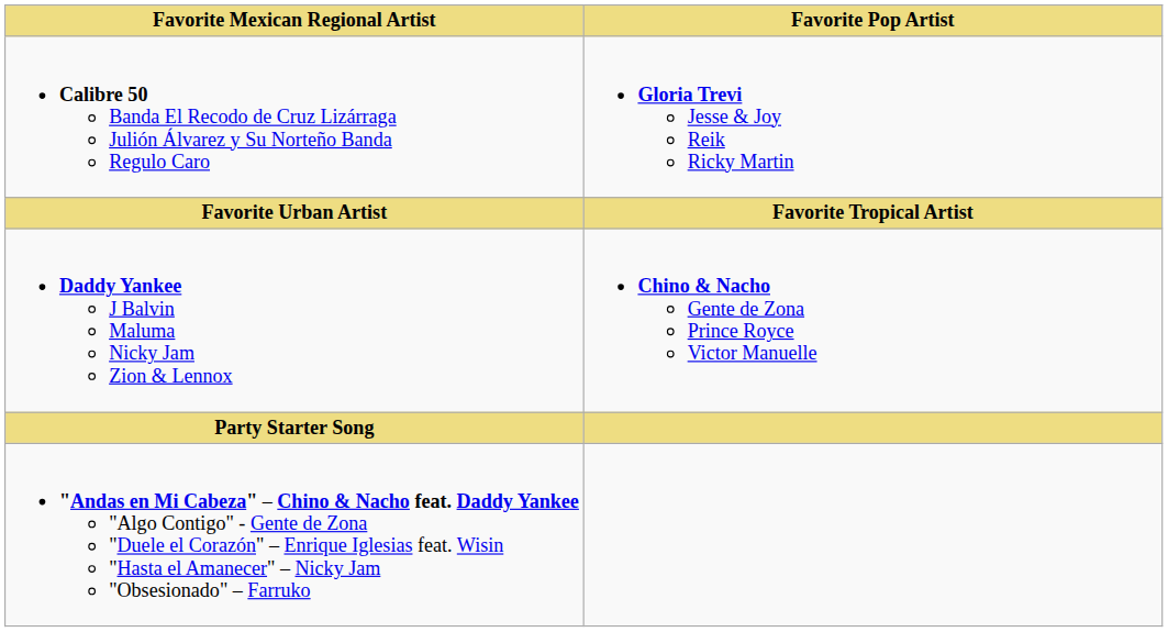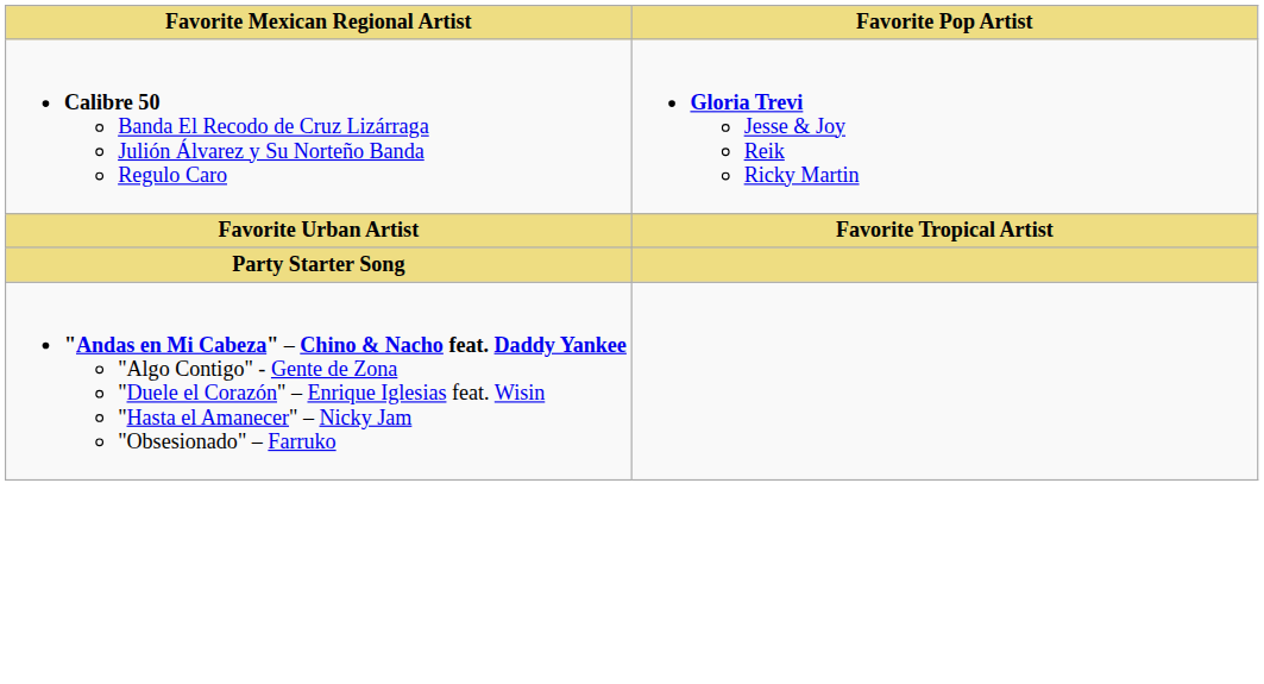 <table class=wikitable>
 <tr>
 <th style="background:#EEDD82; width:50%">Favorite Mexican Regional Artist</th>
 <th style="background:#EEDD82; width:50%">Favorite Pop Artist</th>
 </tr>
 <tr>
 <td valign="top"><br><ul><li><strong>Calibre 50</strong><ul><li><a href='#'>Banda El Recodo de Cruz Lizárraga</a></li><li><a href='#'>Julión Álvarez y Su Norteño Banda</a></li><li><a href='#'>Regulo Caro</a></li></ul></li></ul></td>
 <td valign="top"><br><ul><li><strong><a href='#'>Gloria Trevi</a></strong><ul><li><a href='#'>Jesse & Joy</a></li><li><a href='#'>Reik</a></li><li><a href='#'>Ricky Martin</a></li></ul></li></ul></td>
 </tr>
 <tr>
 <th style="background:#EEDD82; width:50%">Favorite Urban Artist</th>
 <th style="background:#EEDD82; width:50%">Favorite Tropical Artist</th>
 </tr>
 <tr>
-<td valign="top"><br><ul><li><strong><a href='#'>Daddy Yankee</a></strong><ul><li><a href='#'>J Balvin</a></li><li><a href='#'>Maluma</a></li><li><a href='#'>Nicky Jam</a></li><li><a href='#'>Zion & Lennox</a></li></ul></li></ul></td>
-<td valign="top"><br><ul><li><strong><a href='#'>Chino & Nacho</a></strong><ul><li><a href='#'>Gente de Zona</a></li><li><a href='#'>Prince Royce</a></li><li><a href='#'>Victor Manuelle</a></li></ul></li></ul></td>
-</tr>
-<tr>
 <th style="background:#EEDD82; width:50%">Party Starter Song</th>
 <th style="background:#EEDD82; width:50%"></th>
 </tr>
 <tr>
 <td valign="top"><br><ul><li><strong>"<a href='#'>Andas en Mi Cabeza</a>"</strong> – <strong><a href='#'>Chino & Nacho</a> feat. <a href='#'>Daddy Yankee</a></strong><ul><li>"Algo Contigo" - <a href='#'>Gente de Zona</a></li><li>"<a href='#'>Duele el Corazón</a>" – <a href='#'>Enrique Iglesias</a> feat. <a href='#'>Wisin</a></li><li>"<a href='#'>Hasta el Amanecer</a>" – <a href='#'>Nicky Jam</a></li><li>"Obsesionado" – <a href='#'>Farruko</a></li></ul></li></ul></td>
 </tr>
 </table>
